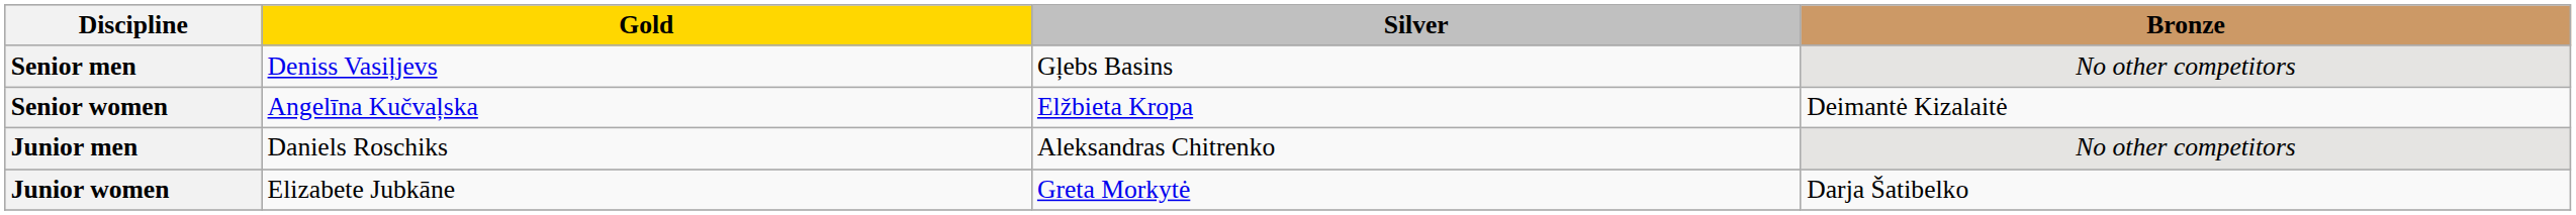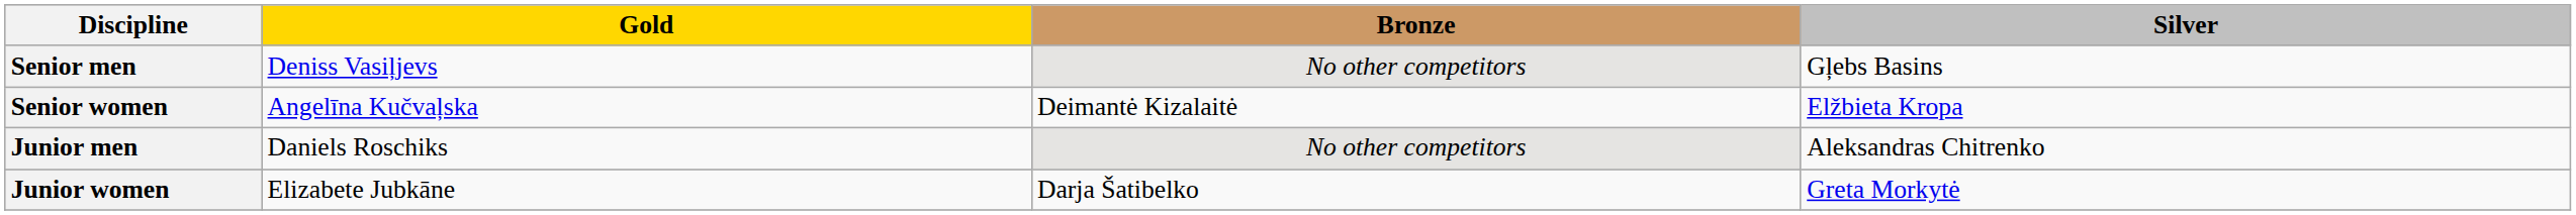 <table class="wikitable unsortable" style="text-align:left; width:80%">
 <tr>
 <th scope="col">Discipline</th>
 <td scope="col" style="text-align:center; width:30%; background:gold"><strong>Gold</strong></td>
+<td scope="col" style="text-align:center; width:30%; background:#c96"><strong>Bronze</strong></td>
 <td scope="col" style="text-align:center; width:30%; background:silver"><strong>Silver</strong></td>
-<td scope="col" style="text-align:center; width:30%; background:#c96"><strong>Bronze</strong></td>
 </tr>
 <tr>
 <th scope="row" style="text-align:left">Senior men</th>
 <td> <a href='#'>Deniss Vasiļjevs</a></td>
+<td align="center" bgcolor="e5e4e2"><em>No other competitors</em></td>
 <td> Gļebs Basins</td>
-<td align="center" bgcolor="e5e4e2"><em>No other competitors</em></td>
 </tr>
 <tr>
 <th scope="row" style="text-align:left">Senior women</th>
 <td> <a href='#'>Angelīna Kučvaļska</a></td>
+<td> Deimantė Kizalaitė</td>
 <td> <a href='#'>Elžbieta Kropa</a></td>
-<td> Deimantė Kizalaitė</td>
 </tr>
 <tr>
 <th scope="row" style="text-align:left">Junior men</th>
 <td> Daniels Roschiks</td>
+<td align="center" bgcolor="e5e4e2"><em>No other competitors</em></td>
 <td> Aleksandras Chitrenko</td>
-<td align="center" bgcolor="e5e4e2"><em>No other competitors</em></td>
 </tr>
 <tr>
 <th scope="row" style="text-align:left">Junior women</th>
 <td> Elizabete Jubkāne</td>
+<td> Darja Šatibelko</td>
 <td> <a href='#'>Greta Morkytė</a></td>
-<td> Darja Šatibelko</td>
 </tr>
 </table>
